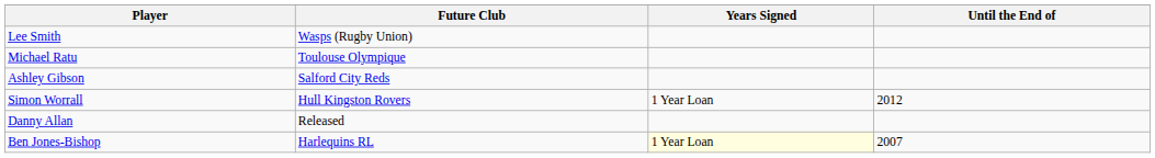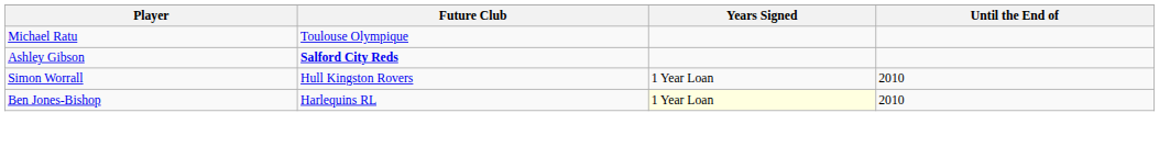 <table class="wikitable" width="65%" style="font-size:90%">
 <tr bgcolor=#FFFF33>
 </tr>
 <tr>
 <th>Player</th>
 <th>Future Club</th>
 <th>Years Signed</th>
 <th>Until the End of</th>
 </tr>
 <tr>
-<td><a href='#'>Lee Smith</a></td>
-<td><a href='#'>Wasps</a> (Rugby Union)</td>
-<td></td>
-<td></td>
-</tr>
-<tr>
 <td><a href='#'>Michael Ratu</a></td>
 <td><a href='#'>Toulouse Olympique</a></td>
 <td></td>
 <td></td>
 </tr>
 <tr>
 <td><a href='#'>Ashley Gibson</a></td>
-<td><a href='#'>Salford City Reds</a></td>
+<td><strong><a href='#'>Salford City Reds</a></strong></td>
 <td></td>
 <td></td>
 </tr>
 <tr>
 <td><a href='#'>Simon Worrall</a></td>
 <td><a href='#'>Hull Kingston Rovers</a></td>
 <td>1 Year Loan</td>
-<td>2012</td>
-</tr>
-<tr>
-<td><a href='#'>Danny Allan</a></td>
-<td>Released</td>
-<td></td>
-<td></td>
+<td>2010</td>
 </tr>
 <tr>
 <td><a href='#'>Ben Jones-Bishop</a></td>
 <td><a href='#'>Harlequins RL</a></td>
 <td style="background: lightyellow;">1 Year Loan</td>
-<td>2007</td>
+<td>2010</td>
 </tr>
 </table>
